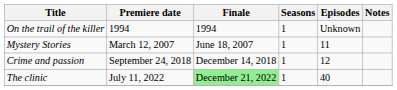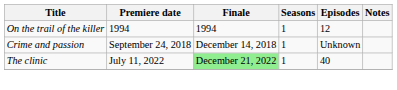 <table class="wikitable sortable">
 <tr>
 <th>Title</th>
 <th>Premiere date</th>
 <th>Finale</th>
 <th>Seasons</th>
 <th>Episodes</th>
 <th>Notes</th>
 </tr>
 <tr>
 <td><em>On the trail of the killer</em></td>
 <td>1994</td>
 <td>1994</td>
 <td>1</td>
-<td>Unknown</td>
-<td></td>
-</tr>
-<tr>
-<td><em>Mystery Stories</em></td>
-<td>March 12, 2007</td>
-<td>June 18, 2007</td>
-<td>1</td>
-<td>11</td>
+<td>12</td>
 <td></td>
 </tr>
 <tr>
 <td><em>Crime and passion</em></td>
 <td>September 24, 2018</td>
 <td>December 14, 2018</td>
 <td>1</td>
-<td>12</td>
+<td>Unknown</td>
 <td></td>
 </tr>
 <tr>
 <td><em>The clinic</em></td>
 <td>July 11, 2022</td>
 <td style="background: lightgreen;">December 21, 2022</td>
 <td>1</td>
 <td>40</td>
 <td></td>
 </tr>
 <tr>
 </tr>
 </table>
